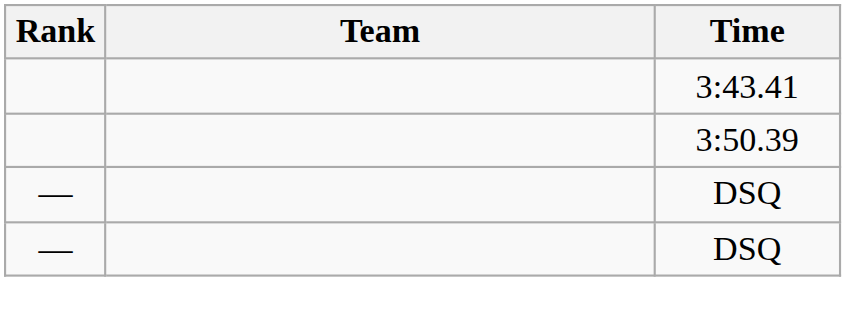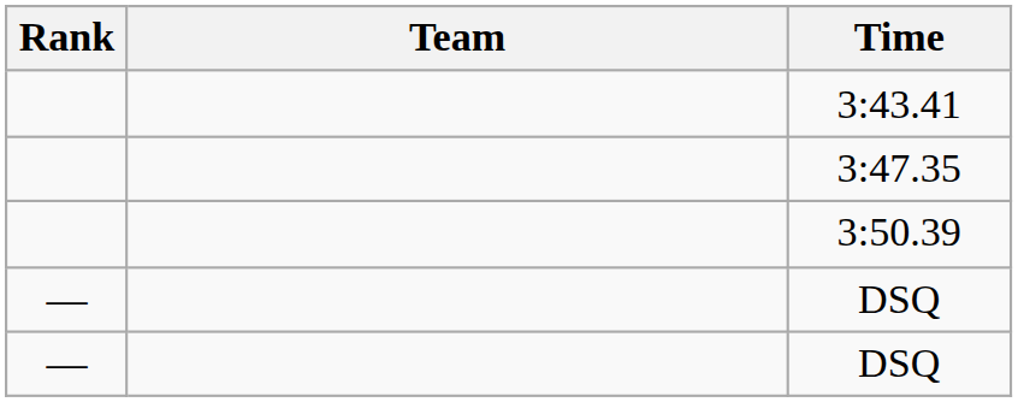 <table class=wikitable style="text-align:center">
 <tr>
 <th width=40>Rank</th>
 <th width=250>Team</th>
 <th width=80>Time</th>
 </tr>
 <tr>
 <td></td>
 <td align=left></td>
 <td>3:43.41</td>
+</tr>
+<tr>
+<td></td>
+<td align=left></td>
+<td>3:47.35</td>
 </tr>
 <tr>
 <td></td>
 <td align=left></td>
 <td>3:50.39</td>
 </tr>
 <tr>
 <td>—</td>
 <td align=left></td>
 <td>DSQ</td>
 </tr>
 <tr>
 <td>—</td>
 <td align=left></td>
 <td>DSQ</td>
 </tr>
 </table>
